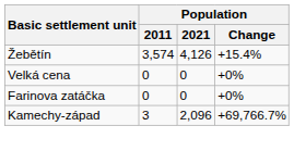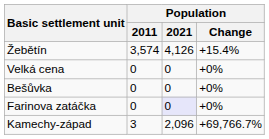 <table class="wikitable sortable">
 <tr>
 <th rowspan=2>Basic settlement unit</th>
 <th colspan=3>Population</th>
 </tr>
 <tr>
 <th>2011</th>
 <th>2021</th>
 <th>Change</th>
 </tr>
 <tr>
 <td>Žebětín</td>
 <td>3,574</td>
 <td>4,126</td>
 <td>+15.4%</td>
 </tr>
 <tr>
 <td>Velká cena</td>
 <td>0</td>
 <td>0</td>
 <td>+0%</td>
 </tr>
 <tr>
+<td>Bešůvka</td>
+<td>0</td>
+<td>0</td>
+<td>+0%</td>
+</tr>
+<tr>
 <td>Farinova zatáčka</td>
 <td>0</td>
-<td>0</td>
+<td style="background: lavender;">0</td>
 <td>+0%</td>
 </tr>
 <tr>
 <td>Kamechy-západ</td>
 <td>3</td>
 <td>2,096</td>
 <td>+69,766.7%</td>
 </tr>
 </table>
